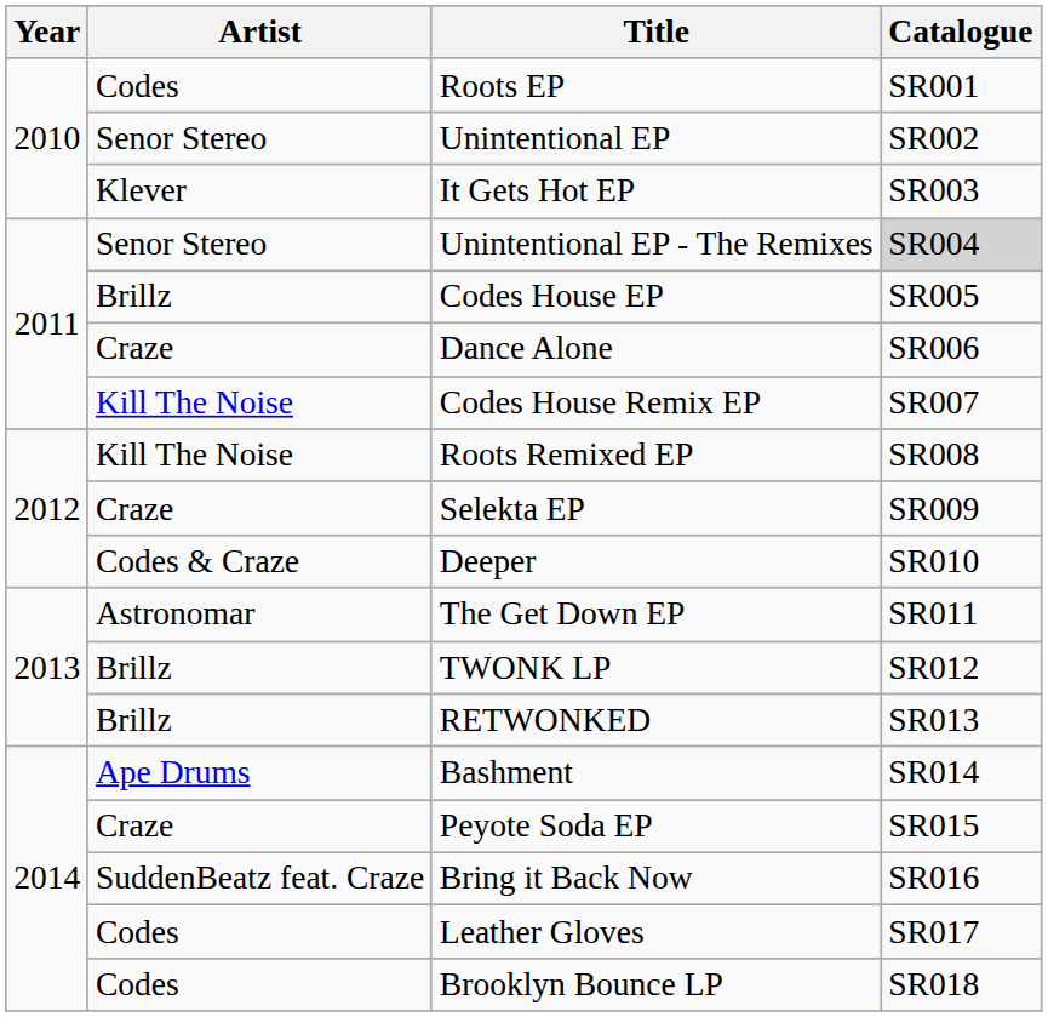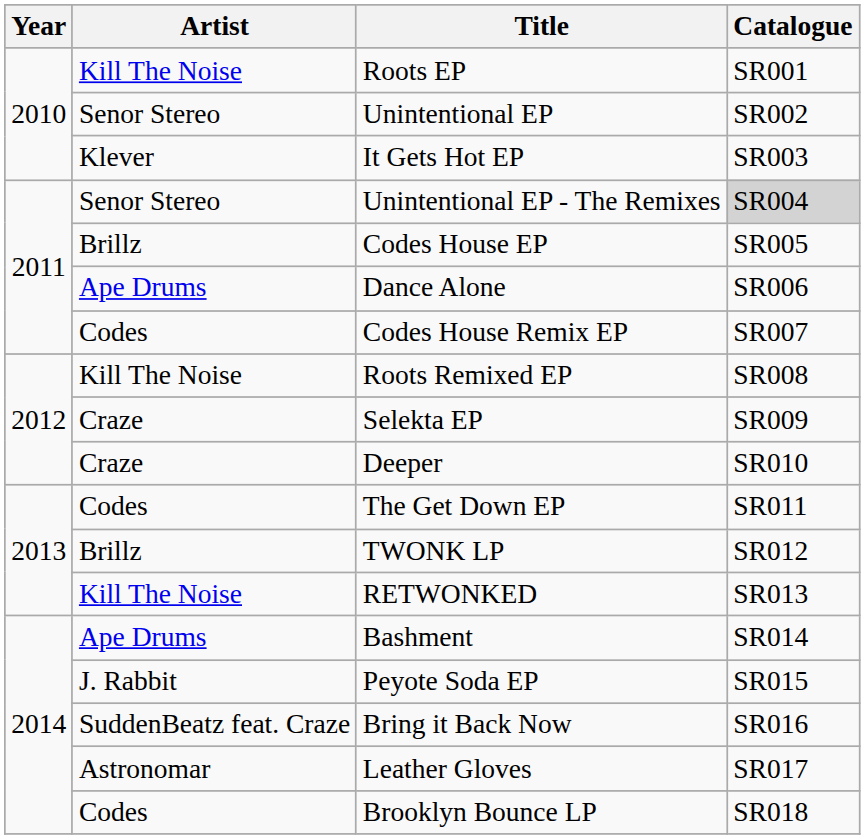 <table class="wikitable sortable">
 <tr>
 <th>Year</th>
 <th>Artist</th>
 <th>Title</th>
 <th>Catalogue</th>
 </tr>
 <tr>
 <td rowspan="3" align=center>2010</td>
-<td>Codes</td>
+<td><a href='#'>Kill The Noise</a></td>
 <td>Roots EP</td>
 <td>SR001</td>
 </tr>
 <tr>
 <td>Senor Stereo</td>
 <td>Unintentional EP</td>
 <td>SR002</td>
 </tr>
 <tr>
 <td>Klever</td>
 <td>It Gets Hot EP</td>
 <td>SR003</td>
 </tr>
 <tr>
 <td rowspan="4" align=center>2011</td>
 <td>Senor Stereo</td>
 <td>Unintentional EP - The Remixes</td>
 <td style="background: lightgrey;">SR004</td>
 </tr>
 <tr>
 <td>Brillz</td>
 <td>Codes House EP</td>
 <td>SR005</td>
 </tr>
 <tr>
-<td>Craze</td>
+<td><a href='#'>Ape Drums</a></td>
 <td>Dance Alone</td>
 <td>SR006</td>
 </tr>
 <tr>
-<td><a href='#'>Kill The Noise</a></td>
+<td>Codes</td>
 <td>Codes House Remix EP</td>
 <td>SR007</td>
 </tr>
 <tr>
 <td rowspan="3" align=center>2012</td>
 <td>Kill The Noise</td>
 <td>Roots Remixed EP</td>
 <td>SR008</td>
 </tr>
 <tr>
 <td>Craze</td>
 <td>Selekta EP</td>
 <td>SR009</td>
 </tr>
 <tr>
-<td>Codes & Craze</td>
+<td>Craze</td>
 <td>Deeper</td>
 <td>SR010</td>
 </tr>
 <tr>
 <td rowspan="3" align=center>2013</td>
-<td>Astronomar</td>
+<td>Codes</td>
 <td>The Get Down EP</td>
 <td>SR011</td>
 </tr>
 <tr>
 <td>Brillz</td>
 <td>TWONK LP</td>
 <td>SR012</td>
 </tr>
 <tr>
-<td>Brillz</td>
+<td><a href='#'>Kill The Noise</a></td>
 <td>RETWONKED</td>
 <td>SR013</td>
 </tr>
 <tr>
 <td rowspan="5" align=center>2014</td>
 <td><a href='#'>Ape Drums</a></td>
 <td>Bashment</td>
 <td>SR014</td>
 </tr>
 <tr>
-<td>Craze</td>
+<td>J. Rabbit</td>
 <td>Peyote Soda EP</td>
 <td>SR015</td>
 </tr>
 <tr>
 <td>SuddenBeatz feat. Craze</td>
 <td>Bring it Back Now</td>
 <td>SR016</td>
 </tr>
 <tr>
-<td>Codes</td>
+<td>Astronomar</td>
 <td>Leather Gloves</td>
 <td>SR017</td>
 </tr>
 <tr>
 <td>Codes</td>
 <td>Brooklyn Bounce LP</td>
 <td>SR018</td>
 </tr>
 </table>
